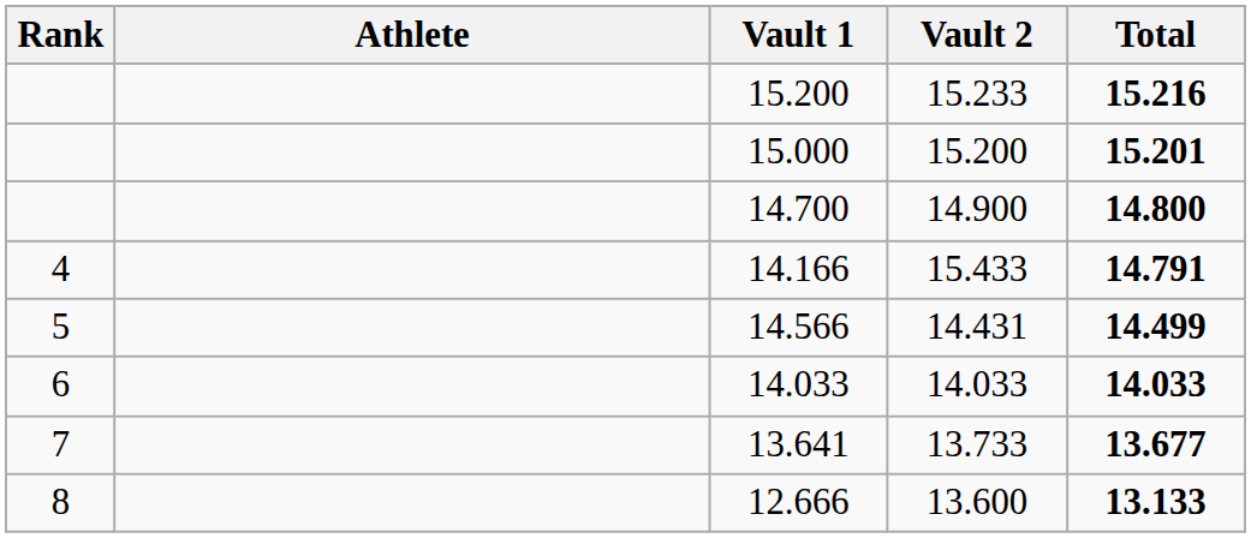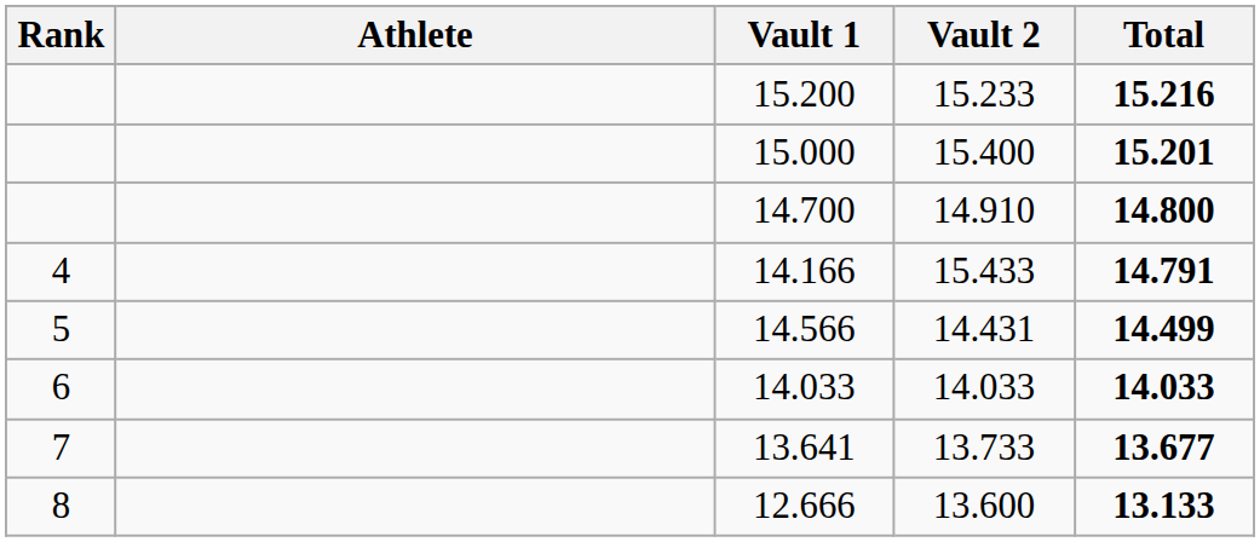 <table class=wikitable style="text-align:center">
 <tr>
 <th width=40>Rank</th>
 <th width=250>Athlete</th>
 <th width=70>Vault 1</th>
 <th width=70>Vault 2</th>
 <th width=70>Total</th>
 </tr>
 <tr>
 <td></td>
 <td align=left></td>
 <td>15.200</td>
 <td>15.233</td>
 <td><strong>15.216</strong></td>
 </tr>
 <tr>
 <td></td>
 <td align=left></td>
 <td>15.000</td>
-<td>15.200</td>
+<td>15.400</td>
 <td><strong>15.201</strong></td>
 </tr>
 <tr>
 <td></td>
 <td align=left></td>
 <td>14.700</td>
-<td>14.900</td>
+<td>14.910</td>
 <td><strong>14.800</strong></td>
 </tr>
 <tr>
 <td>4</td>
 <td align=left></td>
 <td>14.166</td>
 <td>15.433</td>
 <td><strong>14.791</strong></td>
 </tr>
 <tr>
 <td>5</td>
 <td align=left></td>
 <td>14.566</td>
 <td>14.431</td>
 <td><strong>14.499</strong></td>
 </tr>
 <tr>
 <td>6</td>
 <td align=left></td>
 <td>14.033</td>
 <td>14.033</td>
 <td><strong>14.033</strong></td>
 </tr>
 <tr>
 <td>7</td>
 <td align=left></td>
 <td>13.641</td>
 <td>13.733</td>
 <td><strong>13.677</strong></td>
 </tr>
 <tr>
 <td>8</td>
 <td align=left></td>
 <td>12.666</td>
 <td>13.600</td>
 <td><strong>13.133</strong></td>
 </tr>
 </table>
